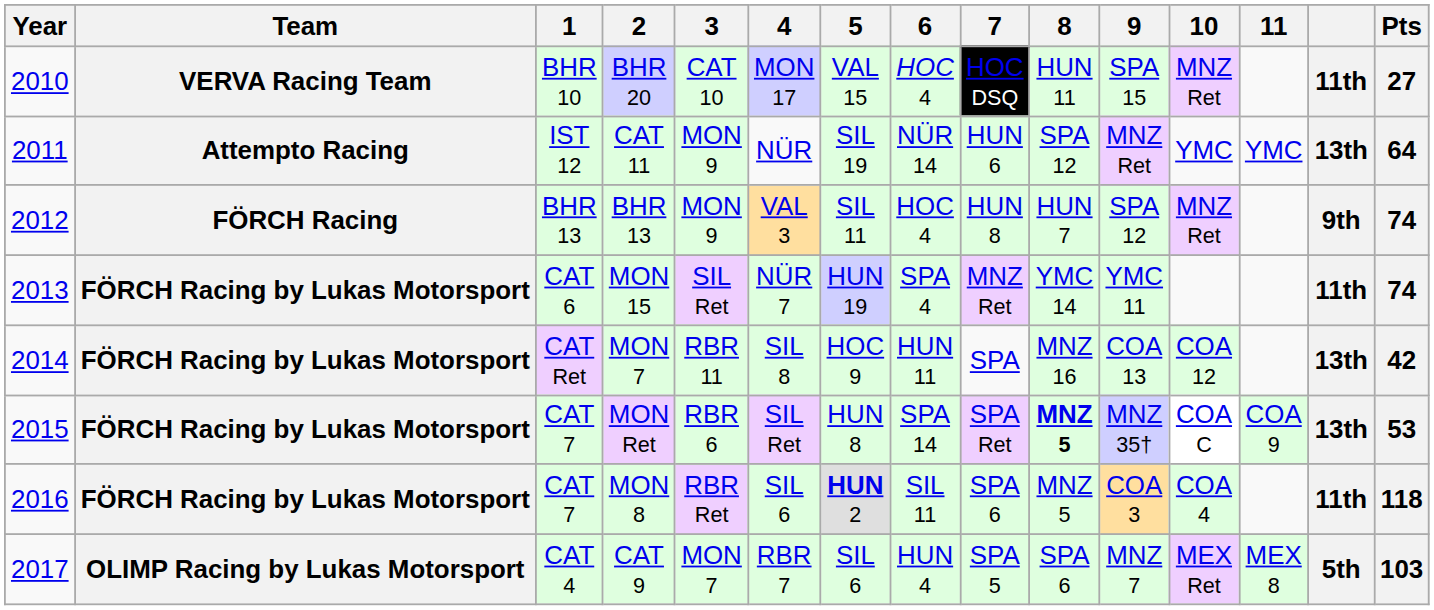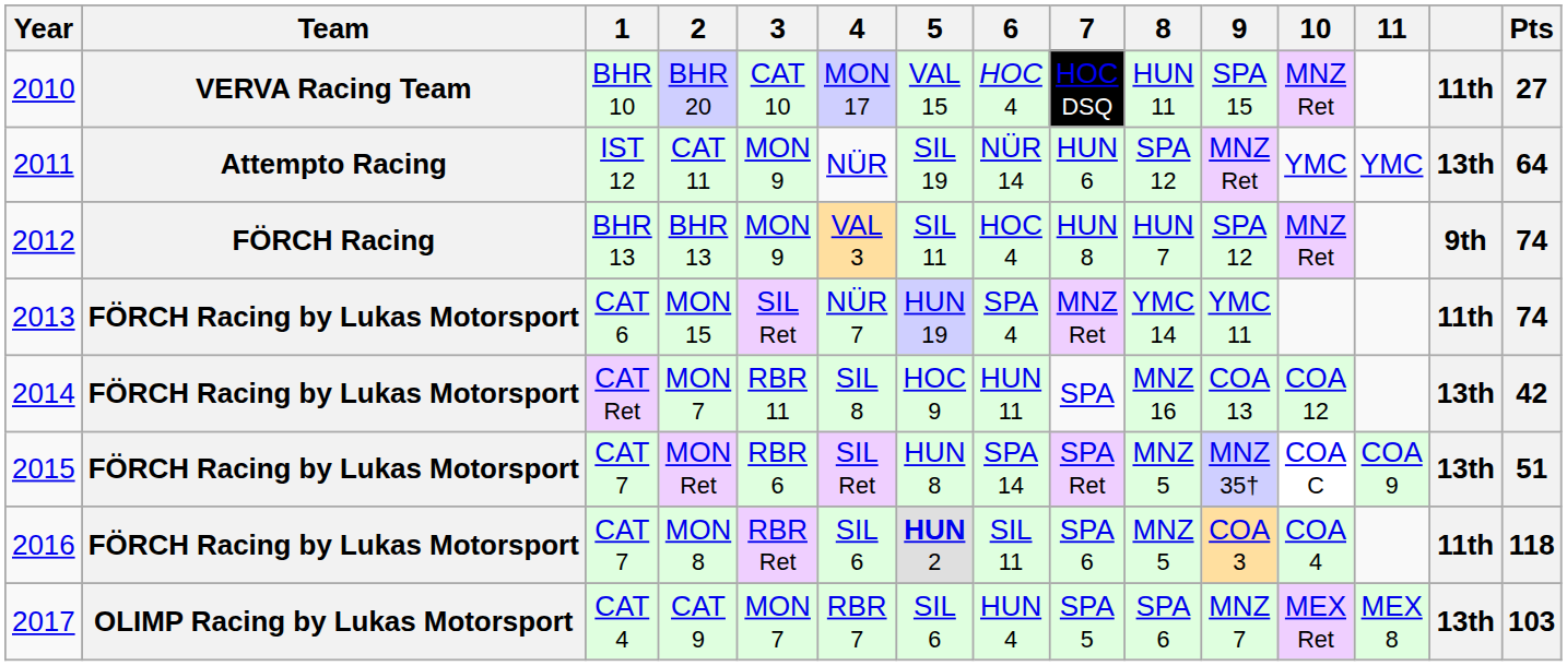 <table class="wikitable" style="text-align:center; font-size:90%">
 <tr>
 <th>Year</th>
 <th>Team</th>
 <th>1</th>
 <th>2</th>
 <th>3</th>
 <th>4</th>
 <th>5</th>
 <th>6</th>
 <th>7</th>
 <th>8</th>
 <th>9</th>
 <th>10</th>
 <th>11</th>
 <th></th>
 <th>Pts</th>
 </tr>
 <tr>
 <td><a href='#'>2010</a></td>
 <th>VERVA Racing Team</th>
 <td style="background:#DFFFDF;"><a href='#'>BHR</a><br><small>10</small></td>
 <td style="background:#CFCFFF;"><a href='#'>BHR</a><br><small>20</small></td>
 <td style="background:#DFFFDF;"><a href='#'>CAT</a><br><small>10</small></td>
 <td style="background:#CFCFFF;"><a href='#'>MON</a><br><small>17</small></td>
 <td style="background:#DFFFDF;"><a href='#'>VAL</a><br><small>15</small></td>
 <td style="background:#DFFFDF;"><em><a href='#'>HOC</a></em><br><small>4</small></td>
 <td style="background:#000000; color:#ffffff"><a href='#'><span>HOC</span></a><br><small>DSQ</small></td>
 <td style="background:#DFFFDF;"><a href='#'>HUN</a><br><small>11</small></td>
 <td style="background:#DFFFDF;"><a href='#'>SPA</a><br><small>15</small></td>
 <td style="background:#EFCFFF;"><a href='#'>MNZ</a><br><small>Ret</small></td>
 <td></td>
 <th>11th</th>
 <th>27</th>
 </tr>
 <tr>
 <td><a href='#'>2011</a></td>
 <th>Attempto Racing</th>
 <td style="background:#DFFFDF;"><a href='#'>IST</a><br><small>12</small></td>
 <td style="background:#DFFFDF;"><a href='#'>CAT</a><br><small>11</small></td>
 <td style="background:#DFFFDF;"><a href='#'>MON</a><br><small>9</small></td>
 <td><a href='#'>NÜR</a></td>
 <td style="background:#DFFFDF;"><a href='#'>SIL</a><br><small>19</small></td>
 <td style="background:#DFFFDF;"><a href='#'>NÜR</a><br><small>14</small></td>
 <td style="background:#DFFFDF;"><a href='#'>HUN</a><br><small>6</small></td>
 <td style="background:#DFFFDF;"><a href='#'>SPA</a><br><small>12</small></td>
 <td style="background:#EFCFFF;"><a href='#'>MNZ</a><br><small>Ret</small></td>
 <td><a href='#'>YMC</a></td>
 <td><a href='#'>YMC</a></td>
 <th>13th</th>
 <th>64</th>
 </tr>
 <tr>
 <td><a href='#'>2012</a></td>
 <th>FÖRCH Racing</th>
 <td style="background:#DFFFDF;"><a href='#'>BHR</a><br><small>13</small></td>
 <td style="background:#DFFFDF;"><a href='#'>BHR</a><br><small>13</small></td>
 <td style="background:#DFFFDF;"><a href='#'>MON</a><br><small>9</small></td>
 <td style="background:#FFDF9F;"><a href='#'>VAL</a><br><small>3</small></td>
 <td style="background:#DFFFDF;"><a href='#'>SIL</a><br><small>11</small></td>
 <td style="background:#DFFFDF;"><a href='#'>HOC</a><br><small>4</small></td>
 <td style="background:#DFFFDF;"><a href='#'>HUN</a><br><small>8</small></td>
 <td style="background:#DFFFDF;"><a href='#'>HUN</a><br><small>7</small></td>
 <td style="background:#DFFFDF;"><a href='#'>SPA</a><br><small>12</small></td>
 <td style="background:#EFCFFF;"><a href='#'>MNZ</a><br><small>Ret</small></td>
 <td></td>
 <th>9th</th>
 <th>74</th>
 </tr>
 <tr>
 <td><a href='#'>2013</a></td>
 <th>FÖRCH Racing by Lukas Motorsport</th>
 <td style="background:#DFFFDF;"><a href='#'>CAT</a><br><small>6</small></td>
 <td style="background:#DFFFDF;"><a href='#'>MON</a><br><small>15</small></td>
 <td style="background:#EFCFFF;"><a href='#'>SIL</a><br><small>Ret</small></td>
 <td style="background:#DFFFDF;"><a href='#'>NÜR</a><br><small>7</small></td>
 <td style="background:#CFCFFF;"><a href='#'>HUN</a><br><small>19</small></td>
 <td style="background:#DFFFDF;"><a href='#'>SPA</a><br><small>4</small></td>
 <td style="background:#EFCFFF;"><a href='#'>MNZ</a><br><small>Ret</small></td>
 <td style="background:#DFFFDF;"><a href='#'>YMC</a><br><small>14</small></td>
 <td style="background:#DFFFDF;"><a href='#'>YMC</a><br><small>11</small></td>
 <td></td>
 <td></td>
 <th>11th</th>
 <th>74</th>
 </tr>
 <tr>
 <td><a href='#'>2014</a></td>
 <th>FÖRCH Racing by Lukas Motorsport</th>
 <td style="background:#EFCFFF;"><a href='#'>CAT</a><br><small>Ret</small></td>
 <td style="background:#DFFFDF;"><a href='#'>MON</a><br><small>7</small></td>
 <td style="background:#DFFFDF;"><a href='#'>RBR</a><br><small>11</small></td>
 <td style="background:#DFFFDF;"><a href='#'>SIL</a><br><small>8</small></td>
 <td style="background:#DFFFDF;"><a href='#'>HOC</a><br><small>9</small></td>
 <td style="background:#DFFFDF;"><a href='#'>HUN</a><br><small>11</small></td>
 <td><a href='#'>SPA</a></td>
 <td style="background:#DFFFDF;"><a href='#'>MNZ</a><br><small>16</small></td>
 <td style="background:#DFFFDF;"><a href='#'>COA</a><br><small>13</small></td>
 <td style="background:#DFFFDF;"><a href='#'>COA</a><br><small>12</small></td>
 <td></td>
 <th>13th</th>
 <th>42</th>
 </tr>
 <tr>
 <td><a href='#'>2015</a></td>
 <th>FÖRCH Racing by Lukas Motorsport</th>
 <td style="background:#DFFFDF;"><a href='#'>CAT</a><br><small>7</small></td>
 <td style="background:#EFCFFF;"><a href='#'>MON</a><br><small>Ret</small></td>
 <td style="background:#DFFFDF;"><a href='#'>RBR</a><br><small>6</small></td>
 <td style="background:#EFCFFF;"><a href='#'>SIL</a><br><small>Ret</small></td>
 <td style="background:#DFFFDF;"><a href='#'>HUN</a><br><small>8</small></td>
 <td style="background:#DFFFDF;"><a href='#'>SPA</a><br><small>14</small></td>
 <td style="background:#EFCFFF;"><a href='#'>SPA</a><br><small>Ret</small></td>
-<td style="background:#DFFFDF;"><strong><a href='#'>MNZ</a><br><small>5</small></strong></td>
+<td style="background:#DFFFDF;"><a href='#'>MNZ</a><br><small>5</small></td>
 <td style="background:#CFCFFF;"><a href='#'>MNZ</a><br><small>35†</small></td>
 <td style="background:#FFFFFF;"><a href='#'>COA</a><br><small>C</small></td>
 <td style="background:#DFFFDF;"><a href='#'>COA</a><br><small>9</small></td>
 <th>13th</th>
-<th>53</th>
+<th>51</th>
 </tr>
 <tr>
 <td><a href='#'>2016</a></td>
 <th>FÖRCH Racing by Lukas Motorsport</th>
 <td style="background:#DFFFDF;"><a href='#'>CAT</a><br><small>7</small></td>
 <td style="background:#DFFFDF;"><a href='#'>MON</a><br><small>8</small></td>
 <td style="background:#EFCFFF;"><a href='#'>RBR</a><br><small>Ret</small></td>
 <td style="background:#DFFFDF;"><a href='#'>SIL</a><br><small>6</small></td>
 <td style="background:#DFDFDF;"><strong><a href='#'>HUN</a></strong><br><small>2</small></td>
 <td style="background:#DFFFDF;"><a href='#'>SIL</a><br><small>11</small></td>
 <td style="background:#DFFFDF;"><a href='#'>SPA</a><br><small>6</small></td>
 <td style="background:#DFFFDF;"><a href='#'>MNZ</a><br><small>5</small></td>
 <td style="background:#FFDF9F;"><a href='#'>COA</a><br><small>3</small></td>
 <td style="background:#DFFFDF;"><a href='#'>COA</a><br><small>4</small></td>
 <td></td>
 <th>11th</th>
 <th>118</th>
 </tr>
 <tr>
 <td><a href='#'>2017</a></td>
 <th>OLIMP Racing by Lukas Motorsport</th>
 <td style="background:#DFFFDF;"><a href='#'>CAT</a><br><small>4</small></td>
 <td style="background:#DFFFDF;"><a href='#'>CAT</a><br><small>9</small></td>
 <td style="background:#DFFFDF;"><a href='#'>MON</a><br><small>7</small></td>
 <td style="background:#DFFFDF;"><a href='#'>RBR</a><br><small>7</small></td>
 <td style="background:#DFFFDF;"><a href='#'>SIL</a><br><small>6</small></td>
 <td style="background:#DFFFDF;"><a href='#'>HUN</a><br><small>4</small></td>
 <td style="background:#DFFFDF;"><a href='#'>SPA</a><br><small>5</small></td>
 <td style="background:#DFFFDF;"><a href='#'>SPA</a><br><small>6</small></td>
 <td style="background:#DFFFDF;"><a href='#'>MNZ</a><br><small>7</small></td>
 <td style="background:#EFCFFF;"><a href='#'>MEX</a><br><small>Ret</small></td>
 <td style="background:#DFFFDF;"><a href='#'>MEX</a><br><small>8</small></td>
-<th>5th</th>
+<th>13th</th>
 <th>103</th>
 </tr>
 </table>
